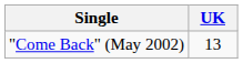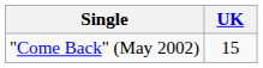 <table class="wikitable">
 <tr>
 <th align="left">Single</th>
 <th style="vertical-align:top; text-align:center; width:40px;"><a href='#'>UK</a></th>
 </tr>
 <tr>
 <td align="left">"<a href='#'>Come Back</a>" (May 2002)</td>
-<td style="text-align:center;">13</td>
+<td style="text-align:center;">15</td>
 </tr>
 </table>
